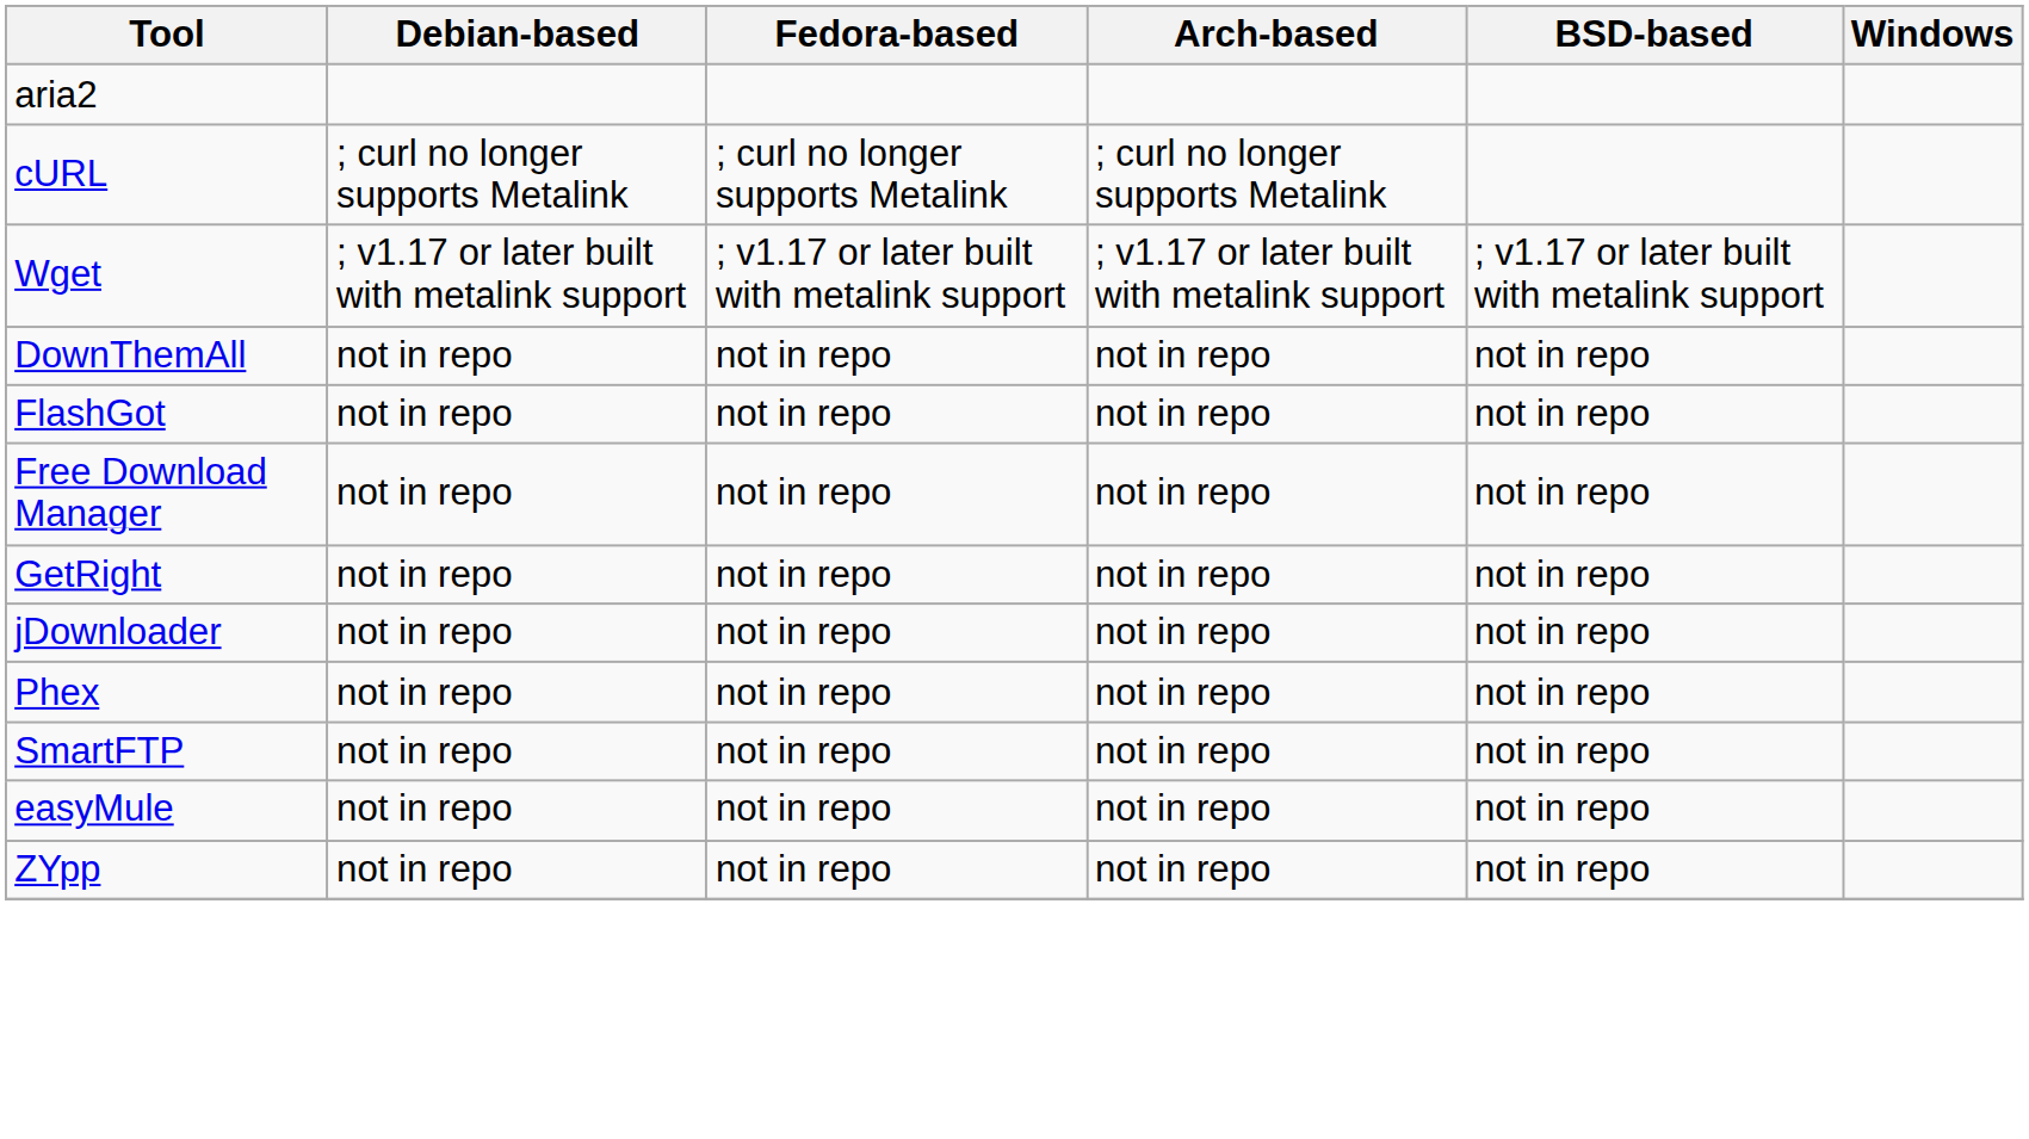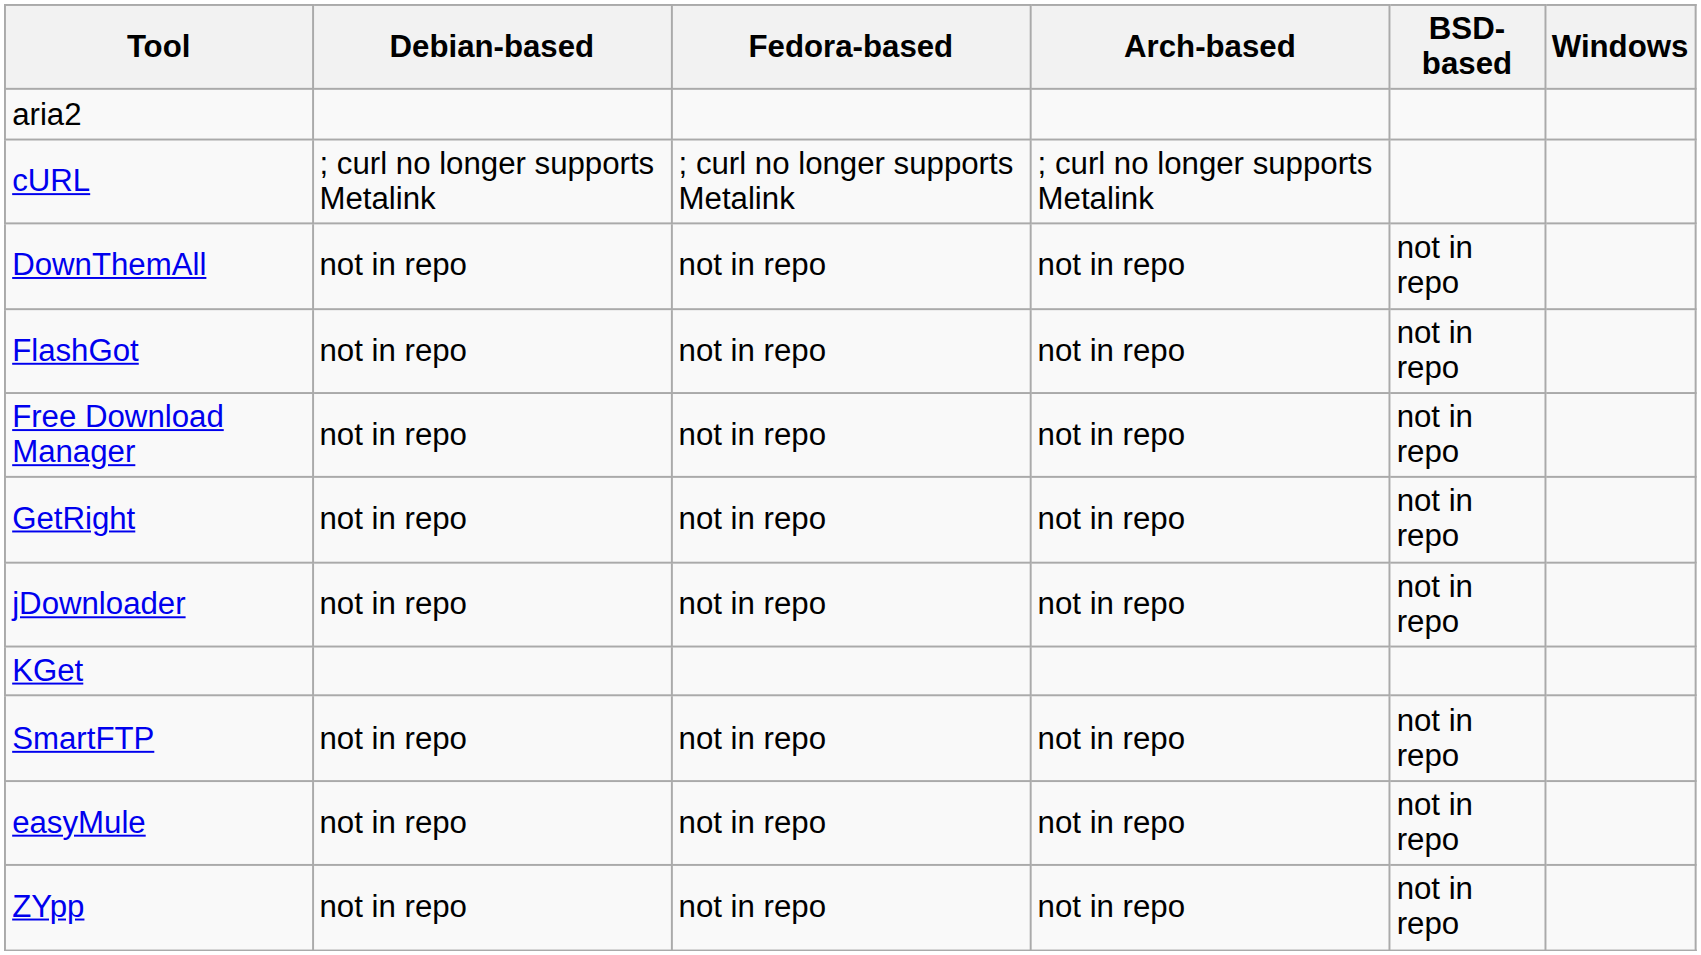 <table class="wikitable sortable">
 <tr>
 <th>Tool</th>
 <th>Debian-based</th>
 <th>Fedora-based</th>
 <th>Arch-based</th>
 <th>BSD-based</th>
 <th>Windows</th>
 </tr>
 <tr>
 <td>aria2</td>
 <td></td>
 <td></td>
 <td></td>
 <td></td>
 <td></td>
 </tr>
 <tr>
 <td><a href='#'>cURL</a></td>
 <td>; curl no longer supports Metalink</td>
 <td>; curl no longer supports Metalink</td>
 <td>; curl no longer supports Metalink</td>
 <td></td>
-<td></td>
-</tr>
-<tr>
-<td><a href='#'>Wget</a></td>
-<td>; v1.17 or later built with metalink support</td>
-<td>; v1.17 or later built with metalink support</td>
-<td>; v1.17 or later built with metalink support</td>
-<td>; v1.17 or later built with metalink support</td>
 <td></td>
 </tr>
 <tr>
 <td><a href='#'>DownThemAll</a></td>
 <td>not in repo</td>
 <td>not in repo</td>
 <td>not in repo</td>
 <td>not in repo</td>
 <td></td>
 </tr>
 <tr>
 <td><a href='#'>FlashGot</a></td>
 <td>not in repo</td>
 <td>not in repo</td>
 <td>not in repo</td>
 <td>not in repo</td>
 <td></td>
 </tr>
 <tr>
 <td><a href='#'>Free Download Manager</a></td>
 <td>not in repo</td>
 <td>not in repo</td>
 <td>not in repo</td>
 <td>not in repo</td>
 <td></td>
 </tr>
 <tr>
 <td><a href='#'>GetRight</a></td>
 <td>not in repo</td>
 <td>not in repo</td>
 <td>not in repo</td>
 <td>not in repo</td>
 <td></td>
 </tr>
 <tr>
 <td><a href='#'>jDownloader</a></td>
 <td>not in repo</td>
 <td>not in repo</td>
 <td>not in repo</td>
 <td>not in repo</td>
 <td></td>
 </tr>
 <tr>
-<td><a href='#'>Phex</a></td>
-<td>not in repo</td>
-<td>not in repo</td>
-<td>not in repo</td>
-<td>not in repo</td>
+<td><a href='#'>KGet</a></td>
+<td></td>
+<td></td>
+<td></td>
+<td></td>
 <td></td>
 </tr>
 <tr>
 <td><a href='#'>SmartFTP</a></td>
 <td>not in repo</td>
 <td>not in repo</td>
 <td>not in repo</td>
 <td>not in repo</td>
 <td></td>
 </tr>
 <tr>
 <td><a href='#'>easyMule</a></td>
 <td>not in repo</td>
 <td>not in repo</td>
 <td>not in repo</td>
 <td>not in repo</td>
 <td></td>
 </tr>
 <tr>
 <td><a href='#'>ZYpp</a></td>
 <td>not in repo</td>
 <td>not in repo</td>
 <td>not in repo</td>
 <td>not in repo</td>
 <td></td>
 </tr>
 <tr>
 </tr>
 </table>
